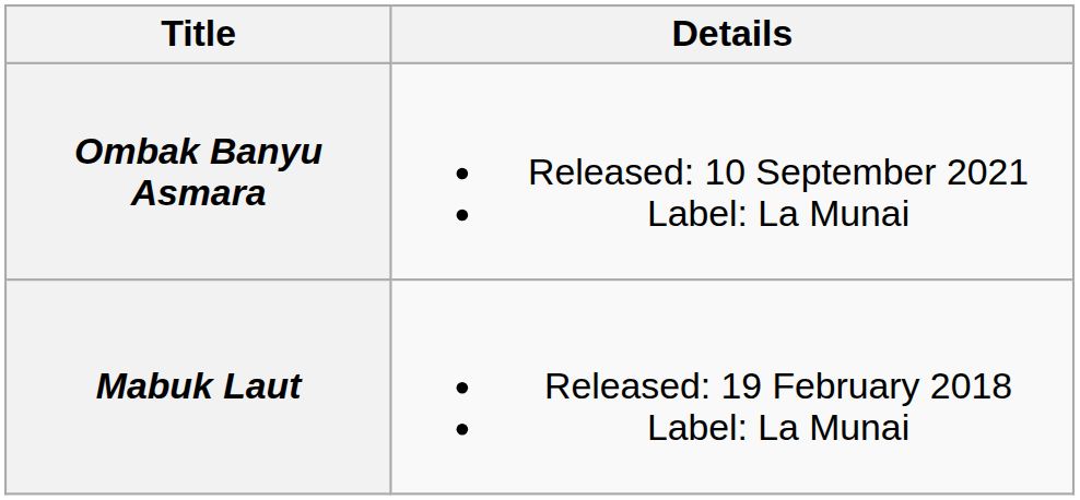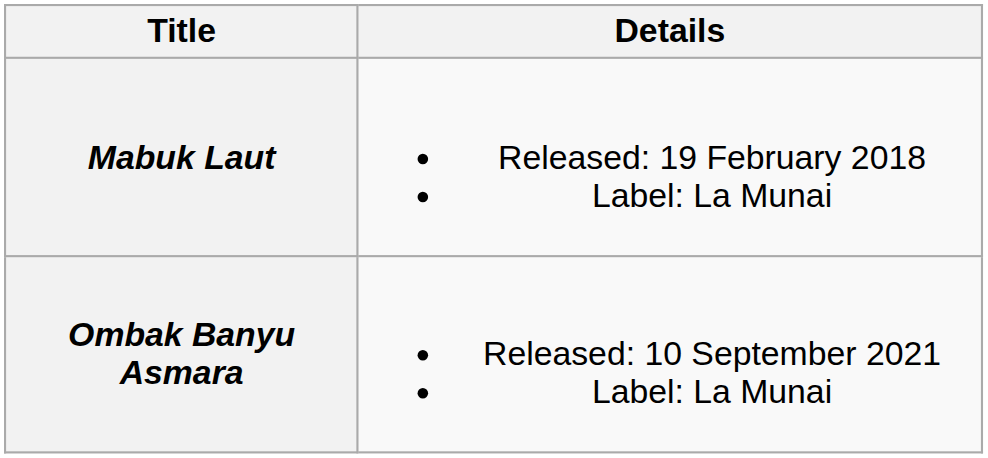 <table class="wikitable plainrowheaders" style="text-align:center;">
 <tr>
 <th scope="col" style="width:10em;">Title</th>
 <th scope="col" style="width:18em;">Details</th>
 </tr>
 <tr>
+<th scope="row"><em>Mabuk Laut</em></th>
+<td><br><ul><li>Released: 19 February 2018</li><li>Label: La Munai</li></ul></td>
+</tr>
+<tr>
 <th scope="row"><em>Ombak Banyu Asmara</em></th>
 <td><br><ul><li>Released: 10 September 2021</li><li>Label: La Munai</li></ul></td>
 </tr>
-<tr>
-<th scope="row"><em>Mabuk Laut</em></th>
-<td><br><ul><li>Released: 19 February 2018</li><li>Label: La Munai</li></ul></td>
-</tr>
 </table>
